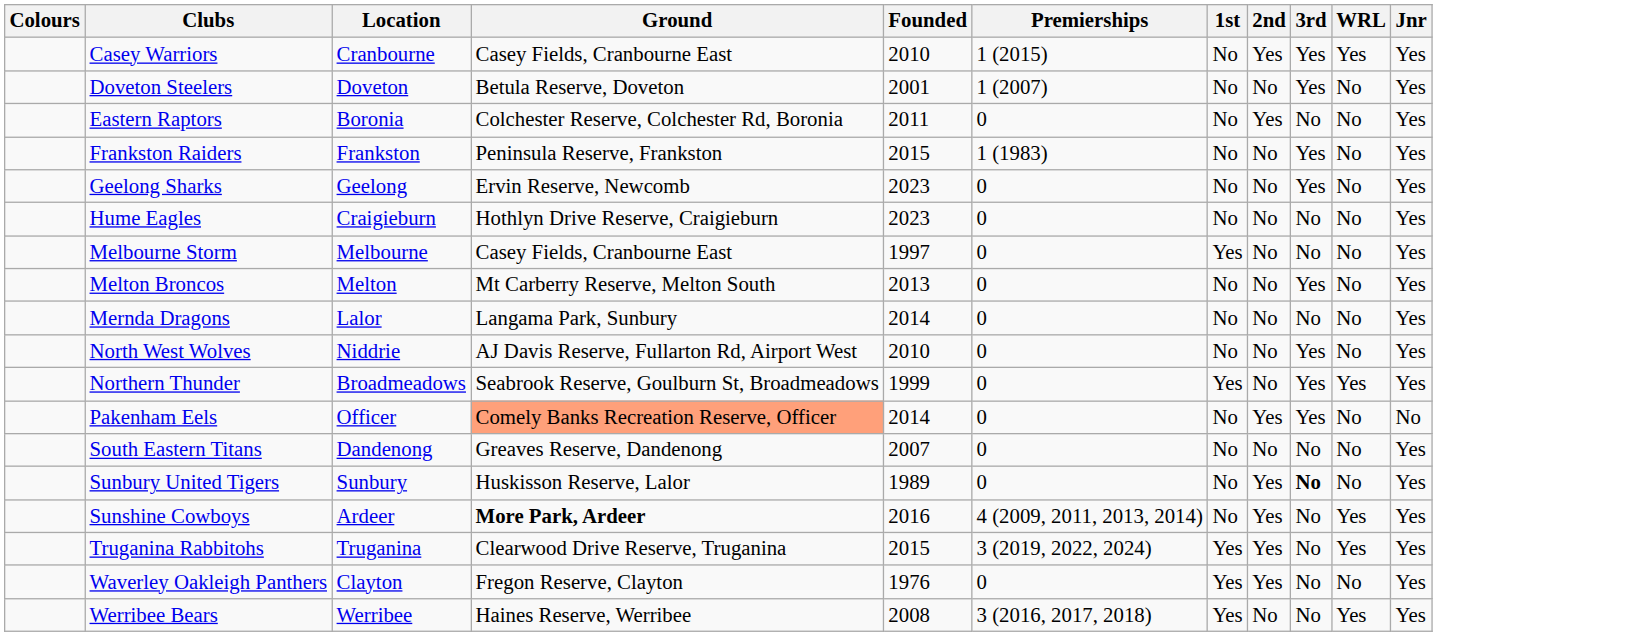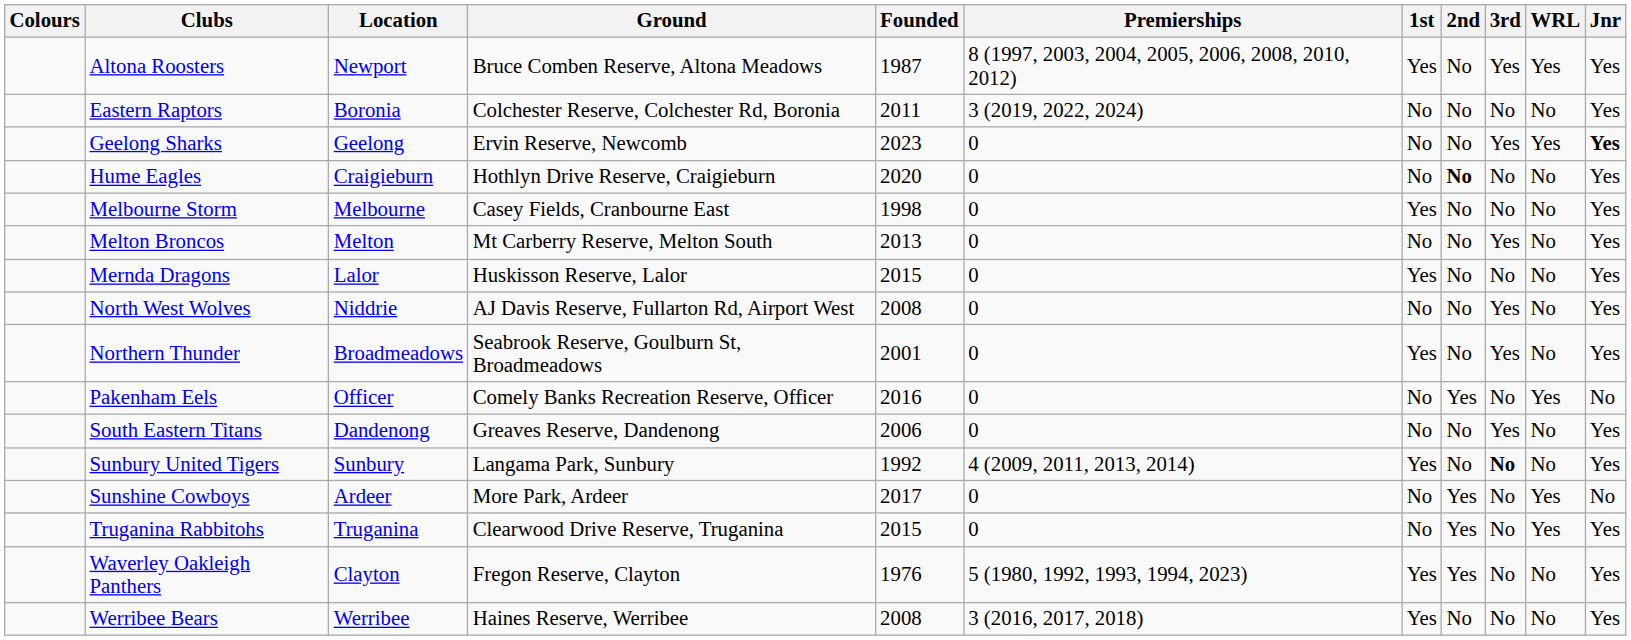 <table class="wikitable sortable">
 <tr>
 <th>Colours</th>
 <th>Clubs</th>
 <th>Location</th>
 <th>Ground</th>
 <th>Founded</th>
 <th>Premierships</th>
 <th>1st</th>
 <th>2nd</th>
 <th>3rd</th>
 <th>WRL</th>
 <th>Jnr</th>
 </tr>
 <tr>
 <td></td>
-<td><a href='#'>Casey Warriors</a></td>
-<td><a href='#'>Cranbourne</a></td>
-<td>Casey Fields, Cranbourne East</td>
-<td>2010</td>
-<td>1 (2015)</td>
+<td><a href='#'>Altona Roosters</a></td>
+<td><a href='#'>Newport</a></td>
+<td>Bruce Comben Reserve, Altona Meadows</td>
+<td>1987</td>
+<td>8 (1997, 2003, 2004, 2005, 2006, 2008, 2010, 2012)</td>
+<td>Yes</td>
 <td>No</td>
 <td>Yes</td>
 <td>Yes</td>
-<td>Yes</td>
-<td>Yes</td>
-</tr>
-<tr>
-<td></td>
-<td><a href='#'>Doveton Steelers</a></td>
-<td><a href='#'>Doveton</a></td>
-<td>Betula Reserve, Doveton</td>
-<td>2001</td>
-<td>1 (2007)</td>
-<td>No</td>
-<td>No</td>
-<td>Yes</td>
-<td>No</td>
 <td>Yes</td>
 </tr>
 <tr>
 <td></td>
 <td><a href='#'>Eastern Raptors</a></td>
 <td><a href='#'>Boronia</a></td>
 <td>Colchester Reserve, Colchester Rd, Boronia</td>
 <td>2011</td>
-<td>0</td>
-<td>No</td>
-<td>Yes</td>
+<td>3 (2019, 2022, 2024)</td>
 <td>No</td>
 <td>No</td>
-<td>Yes</td>
-</tr>
-<tr>
-<td></td>
-<td><a href='#'>Frankston Raiders</a></td>
-<td><a href='#'>Frankston</a></td>
-<td>Peninsula Reserve, Frankston</td>
-<td>2015</td>
-<td>1 (1983)</td>
 <td>No</td>
-<td>No</td>
-<td>Yes</td>
 <td>No</td>
 <td>Yes</td>
 </tr>
 <tr>
 <td></td>
 <td><a href='#'>Geelong Sharks</a></td>
 <td><a href='#'>Geelong</a></td>
 <td>Ervin Reserve, Newcomb</td>
 <td>2023</td>
 <td>0</td>
 <td>No</td>
 <td>No</td>
 <td>Yes</td>
-<td>No</td>
 <td>Yes</td>
+<td><strong>Yes</strong></td>
 </tr>
 <tr>
 <td></td>
 <td><a href='#'>Hume Eagles</a></td>
 <td><a href='#'>Craigieburn</a></td>
 <td>Hothlyn Drive Reserve, Craigieburn</td>
-<td>2023</td>
+<td>2020</td>
 <td>0</td>
 <td>No</td>
-<td>No</td>
+<td><strong>No</strong></td>
 <td>No</td>
 <td>No</td>
 <td>Yes</td>
 </tr>
 <tr>
 <td></td>
 <td><a href='#'>Melbourne Storm</a></td>
 <td><a href='#'>Melbourne</a></td>
 <td>Casey Fields, Cranbourne East</td>
-<td>1997</td>
+<td>1998</td>
 <td>0</td>
 <td>Yes</td>
 <td>No</td>
 <td>No</td>
 <td>No</td>
 <td>Yes</td>
 </tr>
 <tr>
 <td></td>
 <td><a href='#'>Melton Broncos</a></td>
 <td><a href='#'>Melton</a></td>
 <td>Mt Carberry Reserve, Melton South</td>
 <td>2013</td>
 <td>0</td>
 <td>No</td>
 <td>No</td>
 <td>Yes</td>
 <td>No</td>
 <td>Yes</td>
 </tr>
 <tr>
 <td></td>
 <td><a href='#'>Mernda Dragons</a></td>
 <td><a href='#'>Lalor</a></td>
-<td>Langama Park, Sunbury</td>
-<td>2014</td>
+<td>Huskisson Reserve, Lalor</td>
+<td>2015</td>
 <td>0</td>
-<td>No</td>
+<td>Yes</td>
 <td>No</td>
 <td>No</td>
 <td>No</td>
 <td>Yes</td>
 </tr>
 <tr>
 <td></td>
 <td><a href='#'>North West Wolves</a></td>
 <td><a href='#'>Niddrie</a></td>
 <td>AJ Davis Reserve, Fullarton Rd, Airport West</td>
-<td>2010</td>
+<td>2008</td>
 <td>0</td>
 <td>No</td>
 <td>No</td>
 <td>Yes</td>
 <td>No</td>
 <td>Yes</td>
 </tr>
 <tr>
 <td></td>
 <td><a href='#'>Northern Thunder</a></td>
 <td><a href='#'>Broadmeadows</a></td>
 <td>Seabrook Reserve, Goulburn St, Broadmeadows</td>
-<td>1999</td>
+<td>2001</td>
 <td>0</td>
 <td>Yes</td>
 <td>No</td>
 <td>Yes</td>
-<td>Yes</td>
+<td>No</td>
 <td>Yes</td>
 </tr>
 <tr>
 <td></td>
 <td><a href='#'>Pakenham Eels</a></td>
 <td><a href='#'>Officer</a></td>
-<td style="background: lightsalmon;">Comely Banks Recreation Reserve, Officer</td>
-<td>2014</td>
+<td>Comely Banks Recreation Reserve, Officer</td>
+<td>2016</td>
 <td>0</td>
 <td>No</td>
 <td>Yes</td>
+<td>No</td>
 <td>Yes</td>
-<td>No</td>
 <td>No</td>
 </tr>
 <tr>
 <td></td>
 <td><a href='#'>South Eastern Titans</a></td>
 <td><a href='#'>Dandenong</a></td>
 <td>Greaves Reserve, Dandenong</td>
-<td>2007</td>
+<td>2006</td>
 <td>0</td>
 <td>No</td>
 <td>No</td>
-<td>No</td>
+<td>Yes</td>
 <td>No</td>
 <td>Yes</td>
 </tr>
 <tr>
 <td></td>
 <td><a href='#'>Sunbury United Tigers</a></td>
 <td><a href='#'>Sunbury</a></td>
-<td>Huskisson Reserve, Lalor</td>
-<td>1989</td>
-<td>0</td>
+<td>Langama Park, Sunbury</td>
+<td>1992</td>
+<td>4 (2009, 2011, 2013, 2014)</td>
+<td>Yes</td>
 <td>No</td>
-<td>Yes</td>
 <td><strong>No</strong></td>
 <td>No</td>
 <td>Yes</td>
 </tr>
 <tr>
 <td></td>
 <td><a href='#'>Sunshine Cowboys</a></td>
 <td><a href='#'>Ardeer</a></td>
-<td><strong>More Park, Ardeer</strong></td>
-<td>2016</td>
-<td>4 (2009, 2011, 2013, 2014)</td>
+<td>More Park, Ardeer</td>
+<td>2017</td>
+<td>0</td>
 <td>No</td>
 <td>Yes</td>
 <td>No</td>
 <td>Yes</td>
-<td>Yes</td>
+<td>No</td>
 </tr>
 <tr>
 <td></td>
 <td><a href='#'>Truganina Rabbitohs</a></td>
 <td><a href='#'>Truganina</a></td>
 <td>Clearwood Drive Reserve, Truganina</td>
 <td>2015</td>
-<td>3 (2019, 2022, 2024)</td>
-<td>Yes</td>
+<td>0</td>
+<td>No</td>
 <td>Yes</td>
 <td>No</td>
 <td>Yes</td>
 <td>Yes</td>
 </tr>
 <tr>
 <td></td>
 <td><a href='#'>Waverley Oakleigh Panthers</a></td>
 <td><a href='#'>Clayton</a></td>
 <td>Fregon Reserve, Clayton</td>
 <td>1976</td>
-<td>0</td>
+<td>5 (1980, 1992, 1993, 1994, 2023)</td>
 <td>Yes</td>
 <td>Yes</td>
 <td>No</td>
 <td>No</td>
 <td>Yes</td>
 </tr>
 <tr>
 <td></td>
 <td><a href='#'>Werribee Bears</a></td>
 <td><a href='#'>Werribee</a></td>
 <td>Haines Reserve, Werribee</td>
 <td>2008</td>
 <td>3 (2016, 2017, 2018)</td>
 <td>Yes</td>
 <td>No</td>
 <td>No</td>
-<td>Yes</td>
+<td>No</td>
 <td>Yes</td>
 </tr>
 </table>
